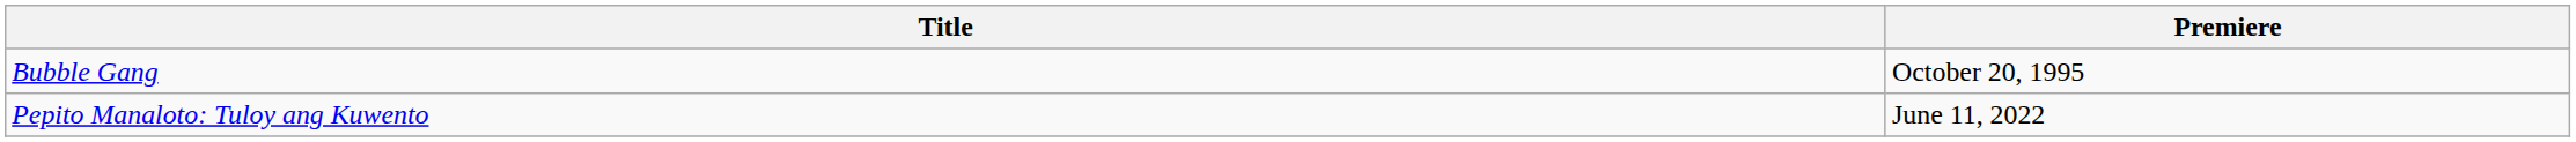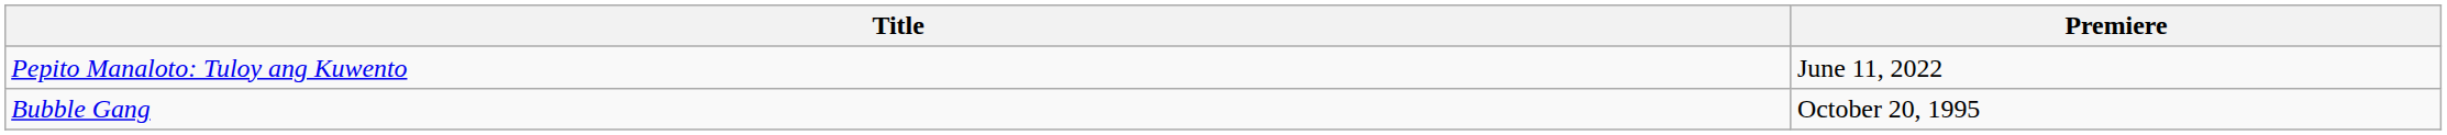 <table class="wikitable sortable" width="75%">
 <tr>
 <th style="width:55%;">Title</th>
 <th style="width:20%;">Premiere</th>
 </tr>
 <tr>
+<td><em><a href='#'>Pepito Manaloto: Tuloy ang Kuwento</a></em></td>
+<td>June 11, 2022</td>
+</tr>
+<tr>
 <td><em><a href='#'>Bubble Gang</a></em></td>
 <td>October 20, 1995</td>
 </tr>
-<tr>
-<td><em><a href='#'>Pepito Manaloto: Tuloy ang Kuwento</a></em></td>
-<td>June 11, 2022</td>
-</tr>
 </table>
